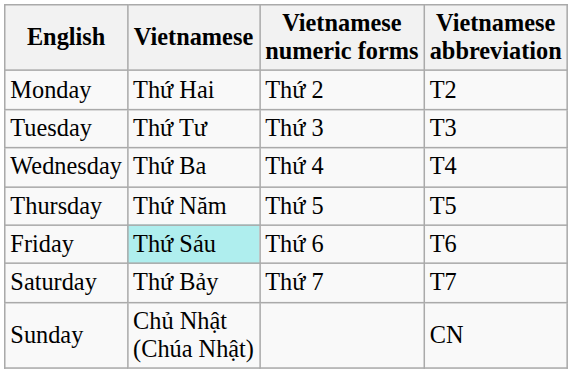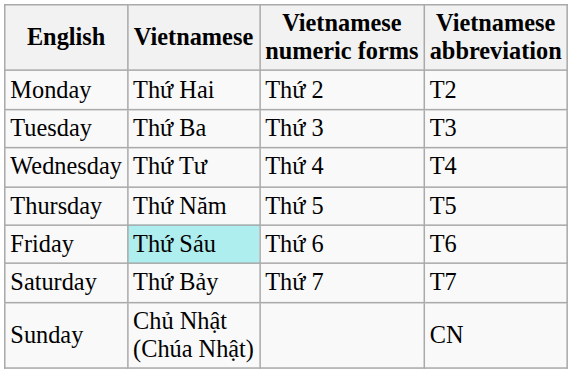 <table class="wikitable">
 <tr>
 <th>English</th>
 <th>Vietnamese</th>
 <th>Vietnamese<br>numeric forms</th>
 <th>Vietnamese<br>abbreviation</th>
 </tr>
 <tr>
 <td>Monday</td>
 <td>Thứ Hai</td>
 <td>Thứ 2</td>
 <td>T2</td>
 </tr>
 <tr>
 <td>Tuesday</td>
-<td>Thứ Tư</td>
+<td>Thứ Ba</td>
 <td>Thứ 3</td>
 <td>T3</td>
 </tr>
 <tr>
 <td>Wednesday</td>
-<td>Thứ Ba</td>
+<td>Thứ Tư</td>
 <td>Thứ 4</td>
 <td>T4</td>
 </tr>
 <tr>
 <td>Thursday</td>
 <td>Thứ Năm</td>
 <td>Thứ 5</td>
 <td>T5</td>
 </tr>
 <tr>
 <td>Friday</td>
 <td style="background: paleturquoise;">Thứ Sáu</td>
 <td>Thứ 6</td>
 <td>T6</td>
 </tr>
 <tr>
 <td>Saturday</td>
 <td>Thứ Bảy</td>
 <td>Thứ 7</td>
 <td>T7</td>
 </tr>
 <tr>
 <td>Sunday</td>
 <td>Chủ Nhật<br>(Chúa Nhật)</td>
 <td></td>
 <td>CN</td>
 </tr>
 </table>
